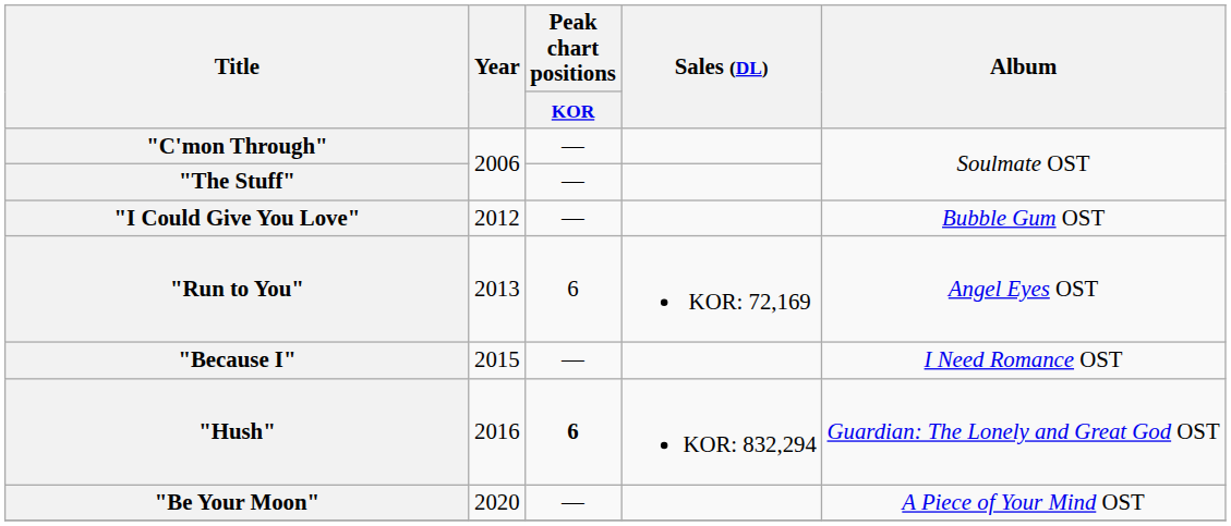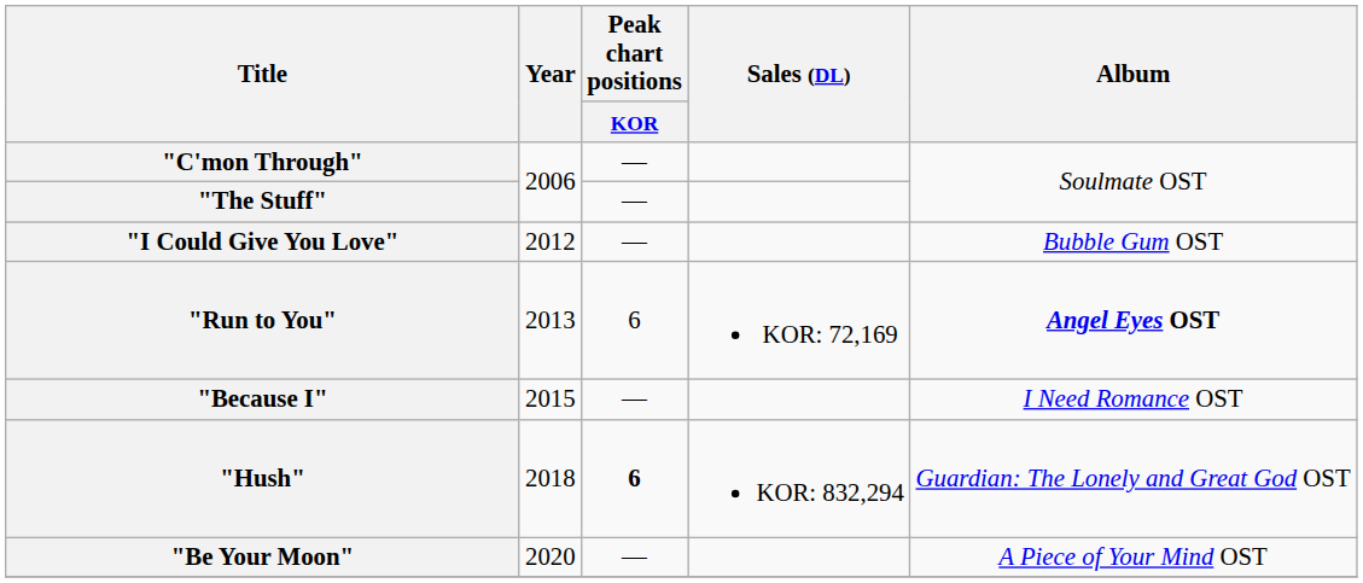 <table class="wikitable plainrowheaders" style="text-align:center;">
 <tr>
 <th scope="col" rowspan="2" style="width:20em;">Title</th>
 <th scope="col" rowspan="2">Year</th>
 <th scope="col" colspan="1">Peak chart positions</th>
 <th scope="col" rowspan="2">Sales <small>(<a href='#'>DL</a>)</small></th>
 <th scope="col" rowspan="2">Album</th>
 </tr>
 <tr>
 <th style="width:3em;"><small><a href='#'>KOR</a></small><br></th>
 </tr>
 <tr>
 <th scope="row">"C'mon Through"</th>
 <td rowspan="2">2006</td>
 <td>—</td>
 <td></td>
 <td rowspan="2"><em>Soulmate</em> OST</td>
 </tr>
 <tr>
 <th scope="row">"The Stuff"</th>
 <td>—</td>
 <td></td>
 </tr>
 <tr>
 <th scope="row">"I Could Give You Love"</th>
 <td>2012</td>
 <td>—</td>
 <td></td>
 <td><em><a href='#'>Bubble Gum</a></em> OST</td>
 </tr>
 <tr>
 <th scope="row">"Run to You"</th>
 <td>2013</td>
 <td>6</td>
 <td><br><ul><li>KOR: 72,169</li></ul></td>
-<td><em><a href='#'>Angel Eyes</a></em> OST</td>
+<td><strong><em><a href='#'>Angel Eyes</a></em> OST</strong></td>
 </tr>
 <tr>
 <th scope="row">"Because I"</th>
 <td>2015</td>
 <td>—</td>
 <td></td>
 <td><em><a href='#'>I Need Romance</a></em> OST</td>
 </tr>
 <tr>
 <th scope="row">"Hush"</th>
-<td>2016</td>
+<td>2018</td>
 <td><strong>6</strong></td>
 <td><br><ul><li>KOR: 832,294</li></ul></td>
 <td><em><a href='#'>Guardian: The Lonely and Great God</a></em> OST</td>
 </tr>
 <tr>
 <th scope="row">"Be Your Moon"</th>
 <td>2020</td>
 <td>—</td>
 <td></td>
 <td><em><a href='#'>A Piece of Your Mind</a></em> OST</td>
 </tr>
 <tr>
 </tr>
 </table>
